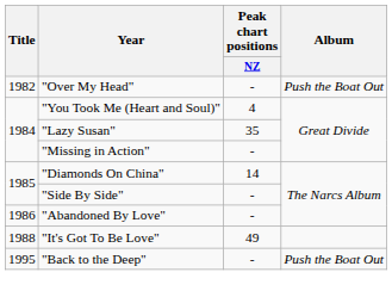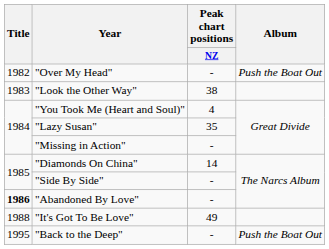 <table class="wikitable plainrowheaders" style="text-align:center;">
 <tr>
 <th scope="col" rowspan="2">Title</th>
 <th scope="col" rowspan="2">Year</th>
 <th scope="col" colspan="1">Peak chart positions</th>
 <th scope="col" rowspan="2">Album</th>
 </tr>
 <tr>
 <th style="width:3em;font-size:85%"><a href='#'>NZ</a><br></th>
 </tr>
 <tr>
 <td>1982</td>
 <td align="left" valign="top">"Over My Head"</td>
 <td align="center" valign="top">-</td>
 <td><em>Push the Boat Out</em></td>
+</tr>
+<tr>
+<td>1983</td>
+<td align="left" valign="top">"Look the Other Way"</td>
+<td align="center" valign="top">38</td>
+<td></td>
 </tr>
 <tr>
 <td rowspan="3">1984</td>
 <td align="left" valign="top">"You Took Me (Heart and Soul)"</td>
 <td align="center" valign="top">4</td>
 <td rowspan="3"><em>Great Divide</em></td>
 </tr>
 <tr>
 <td align="left" valign="top">"Lazy Susan"</td>
 <td align="center" valign="top">35</td>
 </tr>
 <tr>
 <td align="left" valign="top">"Missing in Action"</td>
 <td align="center" valign="top">-</td>
 </tr>
 <tr>
 <td rowspan="2">1985</td>
 <td align="left" valign="top">"Diamonds On China"</td>
 <td align="center" valign="top">14</td>
 <td rowspan="3"><em>The Narcs Album</em></td>
 </tr>
 <tr>
 <td align="left" valign="top">"Side By Side"</td>
 <td align="center" valign="top">-</td>
 </tr>
 <tr>
-<td>1986</td>
+<td><strong>1986</strong></td>
 <td align="left" valign="top">"Abandoned By Love"</td>
 <td align="center" valign="top">-</td>
 </tr>
 <tr>
 <td>1988</td>
 <td align="left" valign="top">"It's Got To Be Love"</td>
 <td align="center" valign="top">49</td>
 <td></td>
 </tr>
 <tr>
 <td>1995</td>
 <td align="left" valign="top">"Back to the Deep"</td>
 <td align="center" valign="top">-</td>
 <td><em>Push the Boat Out</em></td>
 </tr>
 </table>
